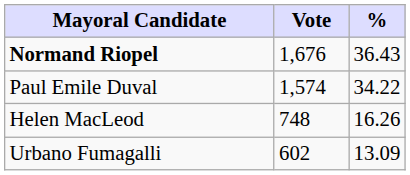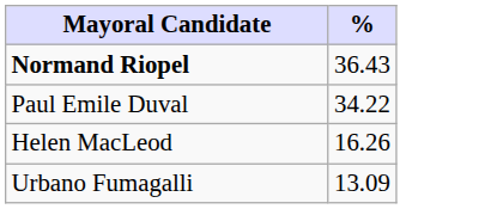 <table class="wikitable">
 <tr>
 <th style="background:#ddf; width:200px;">Mayoral Candidate</th>
-<th style="background:#ddf; width:50px;">Vote</th>
 <th style="background:#ddf; width:30px;">%</th>
 </tr>
 <tr>
 <td><strong>Normand Riopel</strong></td>
-<td>1,676</td>
 <td>36.43</td>
 </tr>
 <tr>
 <td>Paul Emile Duval</td>
-<td>1,574</td>
 <td>34.22</td>
 </tr>
 <tr>
 <td>Helen MacLeod</td>
-<td>748</td>
 <td>16.26</td>
 </tr>
 <tr>
 <td>Urbano Fumagalli</td>
-<td>602</td>
 <td>13.09</td>
 </tr>
 </table>
